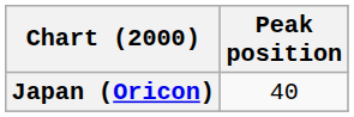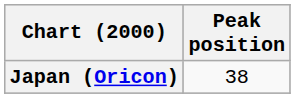 <table class="wikitable plainrowheaders" style="text-align:center;" border="1">
 <tr>
 <th scope="col">Chart (2000)</th>
 <th scope="col">Peak<br>position</th>
 </tr>
 <tr>
 <th scope="row">Japan (<a href='#'>Oricon</a>)</th>
-<td>40</td>
+<td>38</td>
 </tr>
 </table>
